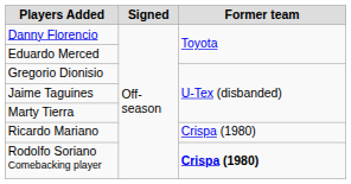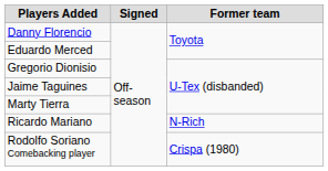 <table class="wikitable sortable sortable">
 <tr align="center" bgcolor="#dddddd">
 <td style="width:140px"><strong>Players Added</strong></td>
 <td style="width:70px"><strong>Signed</strong></td>
 <td style="width:210px"><strong>Former team</strong></td>
 </tr>
 <tr>
 <td><a href='#'>Danny Florencio</a></td>
 <td rowspan="7">Off-season</td>
 <td rowspan="2"><a href='#'>Toyota</a></td>
 </tr>
 <tr>
 <td>Eduardo Merced</td>
 </tr>
 <tr>
 <td>Gregorio Dionisio</td>
 <td rowspan="3"><a href='#'>U-Tex</a> (disbanded)</td>
 </tr>
 <tr>
 <td>Jaime Taguines</td>
 </tr>
 <tr>
 <td>Marty Tierra</td>
 </tr>
 <tr>
 <td>Ricardo Mariano</td>
-<td><a href='#'>Crispa</a> (1980)</td>
+<td><a href='#'>N-Rich</a></td>
 </tr>
 <tr>
 <td>Rodolfo Soriano <sup>Comebacking player</sup></td>
-<td><strong><a href='#'>Crispa</a> (1980)</strong></td>
+<td><a href='#'>Crispa</a> (1980)</td>
 </tr>
 </table>
